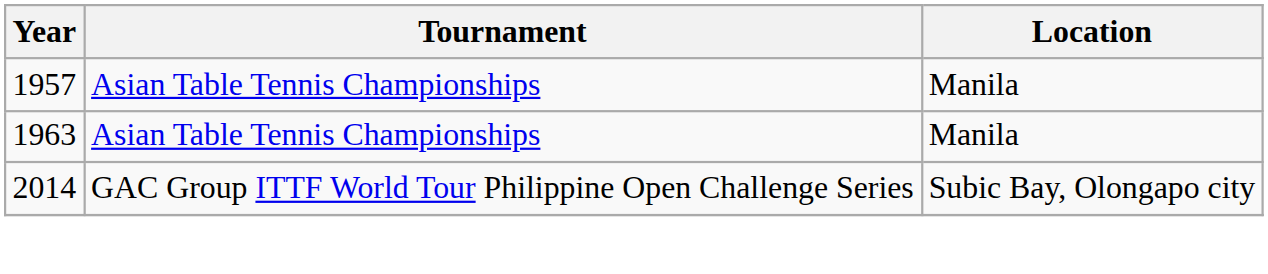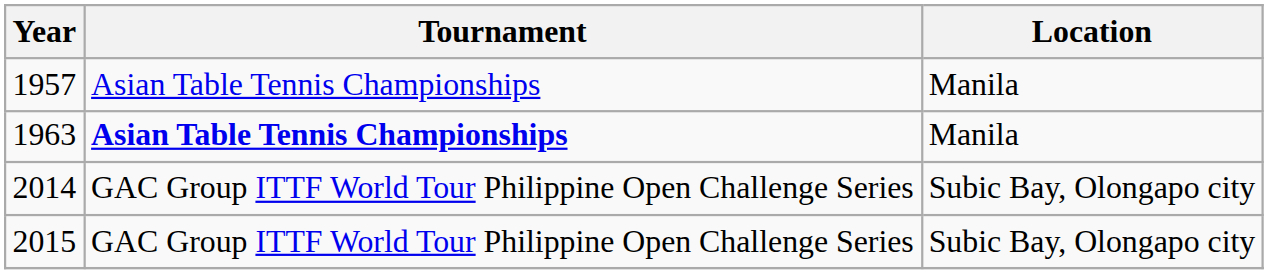 <table class="wikitable" style="font-size:90%;">
 <tr>
 <th>Year</th>
 <th>Tournament</th>
 <th>Location</th>
 </tr>
 <tr>
 <td>1957</td>
 <td><a href='#'>Asian Table Tennis Championships</a></td>
 <td>Manila</td>
 </tr>
 <tr>
 <td>1963</td>
-<td><a href='#'>Asian Table Tennis Championships</a></td>
+<td><strong><a href='#'>Asian Table Tennis Championships</a></strong></td>
 <td>Manila</td>
 </tr>
 <tr>
 <td>2014</td>
 <td>GAC Group <a href='#'>ITTF World Tour</a> Philippine Open Challenge Series</td>
 <td>Subic Bay, Olongapo city</td>
 </tr>
 <tr>
+<td>2015</td>
+<td>GAC Group <a href='#'>ITTF World Tour</a> Philippine Open Challenge Series</td>
+<td>Subic Bay, Olongapo city</td>
+</tr>
+<tr>
 </tr>
 </table>
